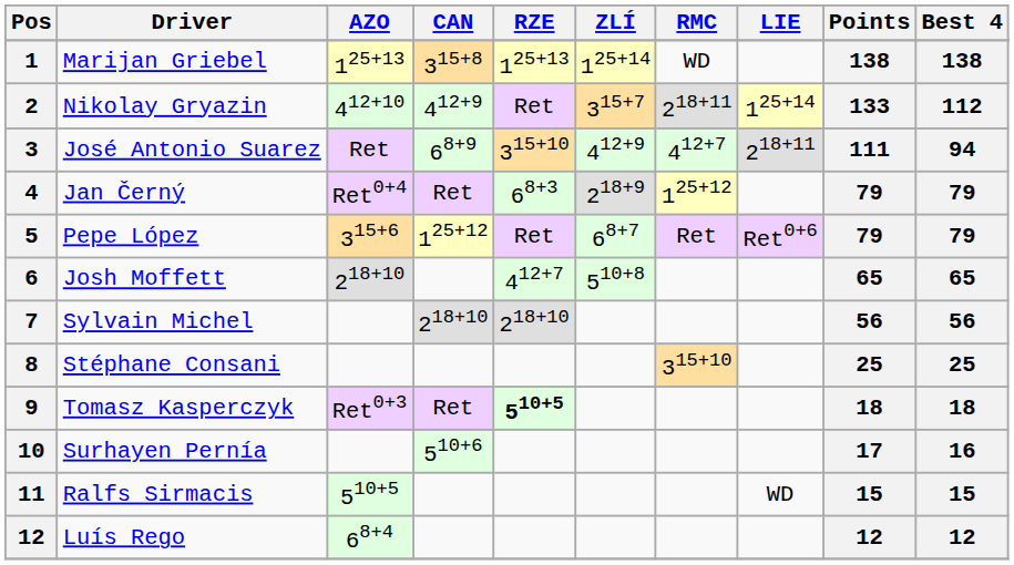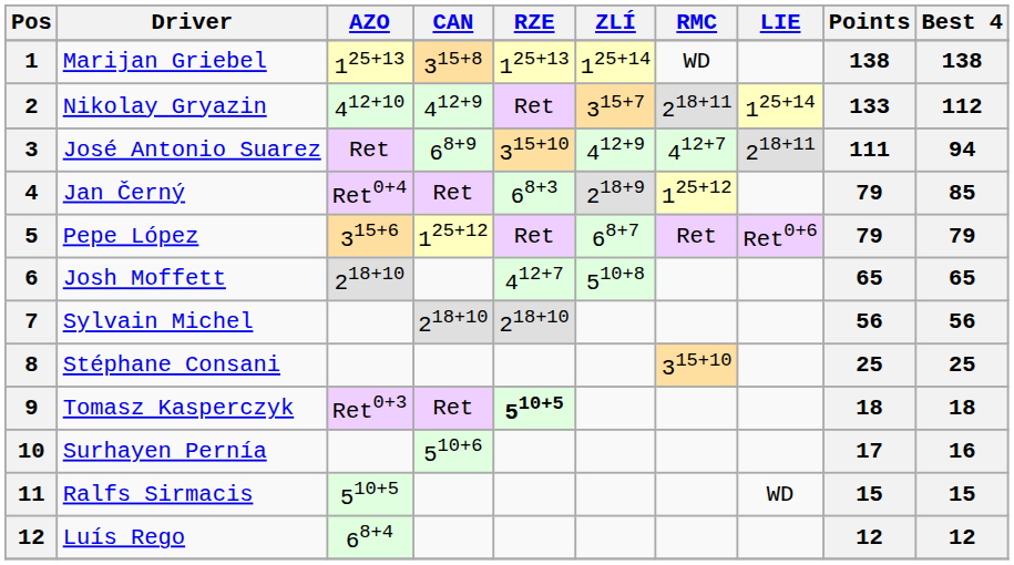 <table class="wikitable" style="font-size: 85%; text-align: center;">
 <tr valign="top">
 <th valign="middle">Pos</th>
 <th valign="middle">Driver</th>
 <th><a href='#'>AZO</a><br></th>
 <th><a href='#'>CAN</a><br></th>
 <th><a href='#'>RZE</a><br></th>
 <th><a href='#'>ZLÍ</a><br></th>
 <th><a href='#'>RMC</a><br></th>
 <th><a href='#'>LIE</a><br></th>
 <th valign="middle">Points</th>
 <th valign="middle">Best 4</th>
 </tr>
 <tr>
 </tr>
 <tr>
 <th>1</th>
 <td align=left> <a href='#'>Marijan Griebel</a></td>
 <td style="background:#ffffbf;">1<sup>25+13</sup></td>
 <td style="background:#ffdf9f;">3<sup>15+8</sup></td>
 <td style="background:#ffffbf;">1<sup>25+13</sup></td>
 <td style="background:#ffffbf;">1<sup>25+14</sup></td>
 <td>WD</td>
 <td></td>
 <th>138</th>
 <th>138</th>
 </tr>
 <tr>
 <th>2</th>
 <td align=left> <a href='#'>Nikolay Gryazin</a></td>
 <td style="background:#dfffdf;">4<sup>12+10</sup></td>
 <td style="background:#dfffdf;">4<sup>12+9</sup></td>
 <td style="background:#efcfff;">Ret</td>
 <td style="background:#ffdf9f;">3<sup>15+7</sup></td>
 <td style="background:#dfdfdf;">2<sup>18+11</sup></td>
 <td style="background:#ffffbf;">1<sup>25+14</sup></td>
 <th>133</th>
 <th>112</th>
 </tr>
 <tr>
 <th>3</th>
 <td align=left> <a href='#'>José Antonio Suarez</a></td>
 <td style="background:#efcfff;">Ret</td>
 <td style="background:#dfffdf;">6<sup>8+9</sup></td>
 <td style="background:#ffdf9f;">3<sup>15+10</sup></td>
 <td style="background:#dfffdf;">4<sup>12+9</sup></td>
 <td style="background:#dfffdf;">4<sup>12+7</sup></td>
 <td style="background:#dfdfdf;">2<sup>18+11</sup></td>
 <th>111</th>
 <th>94</th>
 </tr>
 <tr>
 <th>4</th>
 <td align=left> <a href='#'>Jan Černý</a></td>
 <td style="background:#efcfff;">Ret<sup>0+4</sup></td>
 <td style="background:#efcfff;">Ret</td>
 <td style="background:#dfffdf;">6<sup>8+3</sup></td>
 <td style="background:#dfdfdf;">2<sup>18+9</sup></td>
 <td style="background:#ffffbf;">1<sup>25+12</sup></td>
 <td></td>
 <th>79</th>
-<th>79</th>
+<th>85</th>
 </tr>
 <tr>
 <th>5</th>
 <td align=left> <a href='#'>Pepe López</a></td>
 <td style="background:#ffdf9f;">3<sup>15+6</sup></td>
 <td style="background:#ffffbf;">1<sup>25+12</sup></td>
 <td style="background:#efcfff;">Ret</td>
 <td style="background:#dfffdf;">6<sup>8+7</sup></td>
 <td style="background:#efcfff;">Ret</td>
 <td style="background:#efcfff;">Ret<sup>0+6</sup></td>
 <th>79</th>
 <th>79</th>
 </tr>
 <tr>
 <th>6</th>
 <td align=left> <a href='#'>Josh Moffett</a></td>
 <td style="background:#dfdfdf;">2<sup>18+10</sup></td>
 <td></td>
 <td style="background:#dfffdf;">4<sup>12+7</sup></td>
 <td style="background:#dfffdf;">5<sup>10+8</sup></td>
 <td></td>
 <td></td>
 <th>65</th>
 <th>65</th>
 </tr>
 <tr>
 <th>7</th>
 <td align=left> <a href='#'>Sylvain Michel</a></td>
 <td></td>
 <td style="background:#dfdfdf;">2<sup>18+10</sup></td>
 <td style="background:#dfdfdf;">2<sup>18+10</sup></td>
 <td></td>
 <td></td>
 <td></td>
 <th>56</th>
 <th>56</th>
 </tr>
 <tr>
 <th>8</th>
 <td align=left> <a href='#'>Stéphane Consani</a></td>
 <td></td>
 <td></td>
 <td></td>
 <td></td>
 <td style="background:#ffdf9f;">3<sup>15+10</sup></td>
 <td></td>
 <th>25</th>
 <th>25</th>
 </tr>
 <tr>
 <th>9</th>
 <td align=left> <a href='#'>Tomasz Kasperczyk</a></td>
 <td style="background:#efcfff;">Ret<sup>0+3</sup></td>
 <td style="background:#efcfff;">Ret</td>
 <td style="background:#dfffdf;"><strong>5<sup>10+5</sup></strong></td>
 <td></td>
 <td></td>
 <td></td>
 <th>18</th>
 <th>18</th>
 </tr>
 <tr>
 <th>10</th>
 <td align=left> <a href='#'>Surhayen Pernía</a></td>
 <td></td>
 <td style="background:#dfffdf;">5<sup>10+6</sup></td>
 <td></td>
 <td></td>
 <td></td>
 <td></td>
 <th>17</th>
 <th>16</th>
 </tr>
 <tr>
 <th>11</th>
 <td align=left> <a href='#'>Ralfs Sirmacis</a></td>
 <td style="background:#dfffdf;">5<sup>10+5</sup></td>
 <td></td>
 <td></td>
 <td></td>
 <td></td>
 <td>WD</td>
 <th>15</th>
 <th>15</th>
 </tr>
 <tr>
 <th>12</th>
 <td align=left> <a href='#'>Luís Rego</a></td>
 <td style="background:#dfffdf;">6<sup>8+4</sup></td>
 <td></td>
 <td></td>
 <td></td>
 <td></td>
 <td></td>
 <th>12</th>
 <th>12</th>
 </tr>
 <tr>
 </tr>
 </table>
